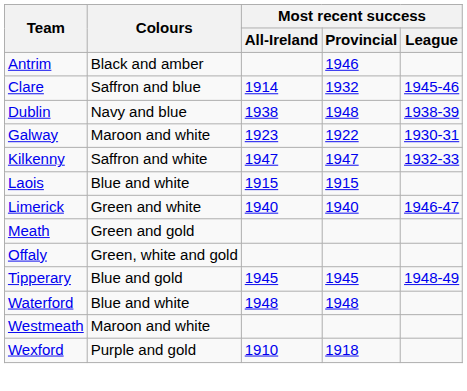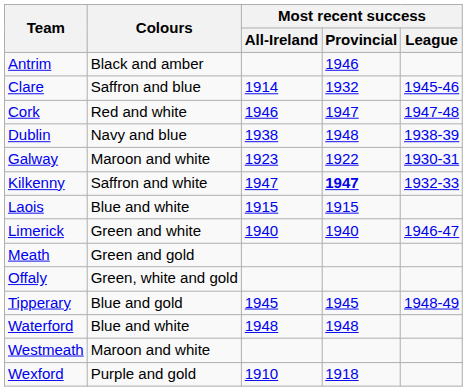 <table class="wikitable">
 <tr>
 <th rowspan="2">Team</th>
 <th rowspan="2">Colours</th>
 <th colspan="3">Most recent success</th>
 </tr>
 <tr>
 <th>All-Ireland</th>
 <th>Provincial</th>
 <th>League</th>
 </tr>
 <tr>
 <td><a href='#'>Antrim</a></td>
 <td>Black and amber</td>
 <td></td>
 <td><a href='#'>1946</a></td>
 <td></td>
 </tr>
 <tr>
 <td><a href='#'>Clare</a></td>
 <td>Saffron and blue</td>
 <td><a href='#'>1914</a></td>
 <td><a href='#'>1932</a></td>
 <td><a href='#'>1945-46</a></td>
 </tr>
 <tr>
+<td><a href='#'>Cork</a></td>
+<td>Red and white</td>
+<td><a href='#'>1946</a></td>
+<td><a href='#'>1947</a></td>
+<td><a href='#'>1947-48</a></td>
+</tr>
+<tr>
 <td><a href='#'>Dublin</a></td>
 <td>Navy and blue</td>
 <td><a href='#'>1938</a></td>
 <td><a href='#'>1948</a></td>
 <td><a href='#'>1938-39</a></td>
 </tr>
 <tr>
 <td><a href='#'>Galway</a></td>
 <td>Maroon and white</td>
 <td><a href='#'>1923</a></td>
 <td><a href='#'>1922</a></td>
 <td><a href='#'>1930-31</a></td>
 </tr>
 <tr>
 <td><a href='#'>Kilkenny</a></td>
 <td>Saffron and white</td>
 <td><a href='#'>1947</a></td>
-<td><a href='#'>1947</a></td>
+<td><strong><a href='#'>1947</a></strong></td>
 <td><a href='#'>1932-33</a></td>
 </tr>
 <tr>
 <td><a href='#'>Laois</a></td>
 <td>Blue and white</td>
 <td><a href='#'>1915</a></td>
 <td><a href='#'>1915</a></td>
 <td></td>
 </tr>
 <tr>
 <td><a href='#'>Limerick</a></td>
 <td>Green and white</td>
 <td><a href='#'>1940</a></td>
 <td><a href='#'>1940</a></td>
 <td><a href='#'>1946-47</a></td>
 </tr>
 <tr>
 <td><a href='#'>Meath</a></td>
 <td>Green and gold</td>
 <td></td>
 <td></td>
 <td></td>
 </tr>
 <tr>
 <td><a href='#'>Offaly</a></td>
 <td>Green, white and gold</td>
 <td></td>
 <td></td>
 <td></td>
 </tr>
 <tr>
 <td><a href='#'>Tipperary</a></td>
 <td>Blue and gold</td>
 <td><a href='#'>1945</a></td>
 <td><a href='#'>1945</a></td>
 <td><a href='#'>1948-49</a></td>
 </tr>
 <tr>
 <td><a href='#'>Waterford</a></td>
 <td>Blue and white</td>
 <td><a href='#'>1948</a></td>
 <td><a href='#'>1948</a></td>
 <td></td>
 </tr>
 <tr>
 <td><a href='#'>Westmeath</a></td>
 <td>Maroon and white</td>
 <td></td>
 <td></td>
 <td></td>
 </tr>
 <tr>
 <td><a href='#'>Wexford</a></td>
 <td>Purple and gold</td>
 <td><a href='#'>1910</a></td>
 <td><a href='#'>1918</a></td>
 <td></td>
 </tr>
 </table>
